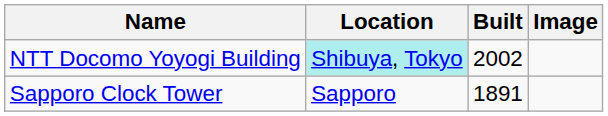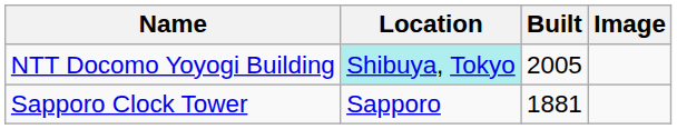 <table class="wikitable">
 <tr>
 <th>Name</th>
 <th>Location</th>
 <th>Built</th>
 <th>Image</th>
 </tr>
 <tr>
 <td><a href='#'>NTT Docomo Yoyogi Building</a></td>
 <td style="background: paleturquoise;"><a href='#'>Shibuya</a>, <a href='#'>Tokyo</a></td>
-<td>2002</td>
+<td>2005</td>
 <td></td>
 </tr>
 <tr>
 <td><a href='#'>Sapporo Clock Tower</a></td>
 <td><a href='#'>Sapporo</a></td>
-<td>1891</td>
+<td>1881</td>
 <td></td>
 </tr>
 </table>
